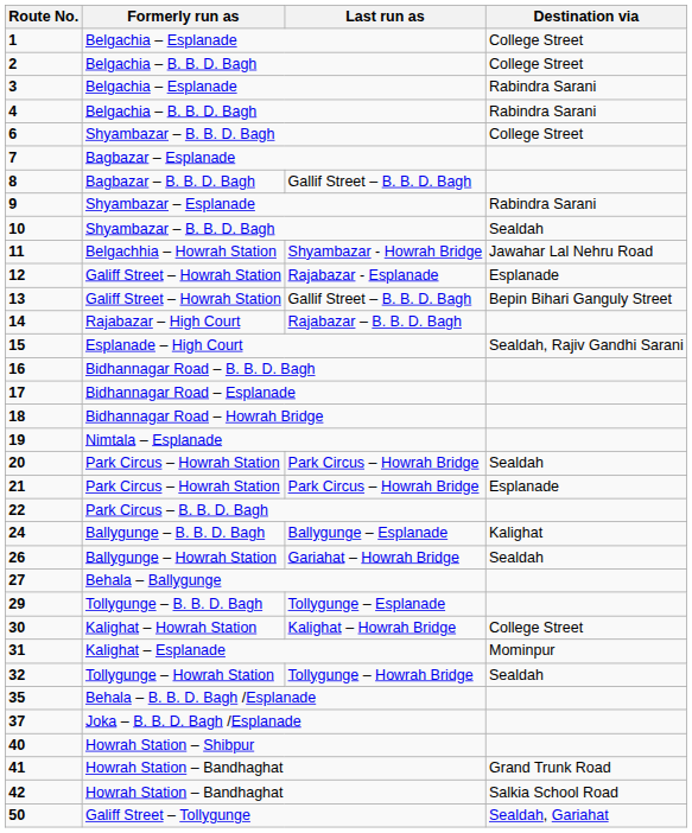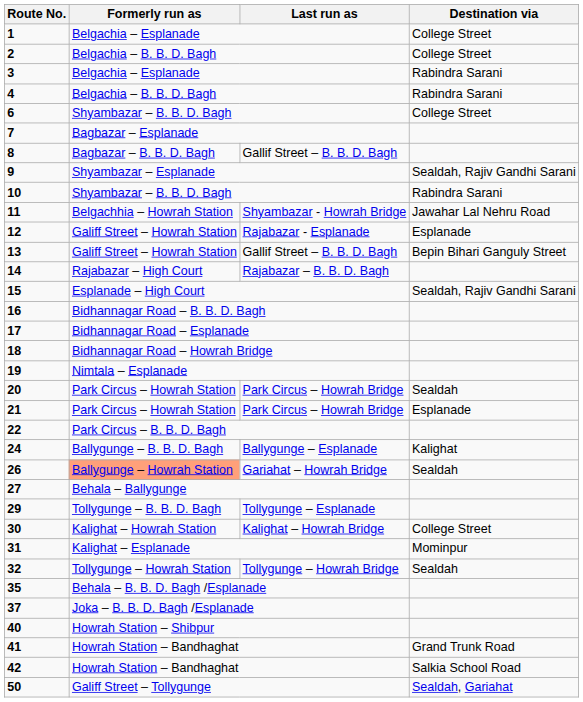 <table class="wikitable sortable">
 <tr align=center>
 <th>Route No.</th>
 <th>Formerly run as</th>
 <th>Last run as</th>
 <th>Destination via</th>
 </tr>
 <tr>
 <td><strong>1</strong></td>
 <td colspan="2"><a href='#'>Belgachia</a> – <a href='#'>Esplanade</a></td>
 <td>College Street</td>
 </tr>
 <tr>
 <td><strong>2</strong></td>
 <td colspan="2"><a href='#'>Belgachia</a> – <a href='#'>B. B. D. Bagh</a></td>
 <td>College Street</td>
 </tr>
 <tr>
 <td><strong>3</strong></td>
 <td colspan="2"><a href='#'>Belgachia</a> – <a href='#'>Esplanade</a></td>
 <td>Rabindra Sarani</td>
 </tr>
 <tr>
 <td><strong>4</strong></td>
 <td colspan="2"><a href='#'>Belgachia</a> – <a href='#'>B. B. D. Bagh</a></td>
 <td>Rabindra Sarani</td>
 </tr>
 <tr>
 <td><strong>6</strong></td>
 <td colspan="2"><a href='#'>Shyambazar</a> – <a href='#'>B. B. D. Bagh</a></td>
 <td>College Street</td>
 </tr>
 <tr>
 <td><strong>7</strong></td>
 <td colspan="2"><a href='#'>Bagbazar</a> – <a href='#'>Esplanade</a></td>
 <td></td>
 </tr>
 <tr>
 <td><strong>8</strong></td>
 <td><a href='#'>Bagbazar</a> –  <a href='#'>B. B. D. Bagh</a></td>
 <td>Gallif Street –  <a href='#'>B. B. D. Bagh</a></td>
 <td></td>
 </tr>
 <tr>
 <td><strong>9</strong></td>
 <td colspan="2"><a href='#'>Shyambazar</a> – <a href='#'>Esplanade</a></td>
-<td>Rabindra Sarani</td>
+<td>Sealdah, Rajiv Gandhi Sarani</td>
 </tr>
 <tr>
 <td><strong>10</strong></td>
 <td colspan="2"><a href='#'>Shyambazar</a> – <a href='#'>B. B. D. Bagh</a></td>
-<td>Sealdah</td>
+<td>Rabindra Sarani</td>
 </tr>
 <tr>
 <td><strong>11</strong></td>
 <td><a href='#'>Belgachhia</a> – <a href='#'>Howrah Station</a></td>
 <td><a href='#'>Shyambazar</a> - <a href='#'>Howrah Bridge</a></td>
 <td>Jawahar Lal Nehru Road</td>
 </tr>
 <tr>
 <td><strong>12</strong></td>
 <td><a href='#'>Galiff Street</a> – <a href='#'>Howrah Station</a></td>
 <td><a href='#'>Rajabazar</a> - <a href='#'>Esplanade</a></td>
 <td>Esplanade</td>
 </tr>
 <tr>
 <td><strong>13</strong></td>
 <td><a href='#'>Galiff Street</a> – <a href='#'>Howrah Station</a></td>
 <td>Gallif Street –  <a href='#'>B. B. D. Bagh</a></td>
 <td>Bepin Bihari Ganguly Street</td>
 </tr>
 <tr>
 <td><strong>14</strong></td>
 <td><a href='#'>Rajabazar</a> – <a href='#'>High Court</a></td>
 <td><a href='#'>Rajabazar</a> – <a href='#'>B. B. D. Bagh</a></td>
 <td></td>
 </tr>
 <tr>
 <td><strong>15</strong></td>
 <td colspan="2"><a href='#'>Esplanade</a> – <a href='#'>High Court</a></td>
 <td>Sealdah, Rajiv Gandhi Sarani</td>
 </tr>
 <tr>
 <td><strong>16</strong></td>
 <td colspan="2"><a href='#'>Bidhannagar Road</a> – <a href='#'>B. B. D. Bagh</a></td>
 <td></td>
 </tr>
 <tr>
 <td><strong>17</strong></td>
 <td colspan="2"><a href='#'>Bidhannagar Road</a> – <a href='#'>Esplanade</a></td>
 <td></td>
 </tr>
 <tr>
 <td><strong>18</strong></td>
 <td colspan="2"><a href='#'>Bidhannagar Road</a> – <a href='#'>Howrah Bridge</a></td>
 <td></td>
 </tr>
 <tr>
 <td><strong>19</strong></td>
 <td colspan="2"><a href='#'>Nimtala</a> – <a href='#'>Esplanade</a></td>
 <td></td>
 </tr>
 <tr>
 <td><strong>20</strong></td>
 <td><a href='#'>Park Circus</a> – <a href='#'>Howrah Station</a></td>
 <td><a href='#'>Park Circus</a> – <a href='#'>Howrah Bridge</a></td>
 <td>Sealdah</td>
 </tr>
 <tr>
 <td><strong>21</strong></td>
 <td><a href='#'>Park Circus</a> – <a href='#'>Howrah Station</a></td>
 <td><a href='#'>Park Circus</a> – <a href='#'>Howrah Bridge</a></td>
 <td>Esplanade</td>
 </tr>
 <tr>
 <td><strong>22</strong></td>
 <td colspan="2"><a href='#'>Park Circus</a> – <a href='#'>B. B. D. Bagh</a></td>
 <td></td>
 </tr>
 <tr>
 <td><strong>24</strong></td>
 <td><a href='#'>Ballygunge</a> – <a href='#'>B. B. D. Bagh</a></td>
 <td><a href='#'>Ballygunge</a> – <a href='#'>Esplanade</a></td>
 <td>Kalighat</td>
 </tr>
 <tr>
 <td><strong>26</strong></td>
-<td><a href='#'>Ballygunge</a> – <a href='#'>Howrah Station</a></td>
+<td style="background: lightsalmon;"><a href='#'>Ballygunge</a> – <a href='#'>Howrah Station</a></td>
 <td><a href='#'>Gariahat</a> – <a href='#'>Howrah Bridge</a></td>
 <td>Sealdah</td>
 </tr>
 <tr>
 <td><strong>27</strong></td>
 <td colspan="2"><a href='#'>Behala</a> – <a href='#'>Ballygunge</a></td>
 <td></td>
 </tr>
 <tr>
 <td><strong>29</strong></td>
 <td><a href='#'>Tollygunge</a> – <a href='#'>B. B. D. Bagh</a></td>
 <td><a href='#'>Tollygunge</a> – <a href='#'>Esplanade</a></td>
 <td></td>
 </tr>
 <tr>
 <td><strong>30</strong></td>
 <td><a href='#'>Kalighat</a> – <a href='#'>Howrah Station</a></td>
 <td><a href='#'>Kalighat</a> – <a href='#'>Howrah Bridge</a></td>
 <td>College Street</td>
 </tr>
 <tr>
 <td><strong>31</strong></td>
 <td colspan="2"><a href='#'>Kalighat</a> – <a href='#'>Esplanade</a></td>
 <td>Mominpur</td>
 </tr>
 <tr>
 <td><strong>32</strong></td>
 <td><a href='#'>Tollygunge</a> – <a href='#'>Howrah Station</a></td>
 <td><a href='#'>Tollygunge</a> – <a href='#'>Howrah Bridge</a></td>
 <td>Sealdah</td>
 </tr>
 <tr>
 <td><strong>35</strong></td>
 <td colspan="2"><a href='#'>Behala</a> – <a href='#'>B. B. D. Bagh</a> /<a href='#'>Esplanade</a></td>
 <td></td>
 </tr>
 <tr>
 <td><strong>37</strong></td>
 <td colspan="2"><a href='#'>Joka</a> – <a href='#'>B. B. D. Bagh</a> /<a href='#'>Esplanade</a></td>
 <td></td>
 </tr>
 <tr>
 <td><strong>40</strong></td>
 <td colspan="2"><a href='#'>Howrah Station</a> – <a href='#'>Shibpur</a></td>
 <td></td>
 </tr>
 <tr>
 <td><strong>41</strong></td>
 <td colspan="2"><a href='#'>Howrah Station</a> – Bandhaghat</td>
 <td>Grand Trunk Road</td>
 </tr>
 <tr>
 <td><strong>42</strong></td>
 <td colspan="2"><a href='#'>Howrah Station</a> – Bandhaghat</td>
 <td>Salkia School Road</td>
 </tr>
 <tr>
 <td><strong>50</strong></td>
 <td colspan="2"><a href='#'>Galiff Street</a> – <a href='#'>Tollygunge</a></td>
 <td><a href='#'>Sealdah</a>, <a href='#'>Gariahat</a></td>
 </tr>
 </table>
